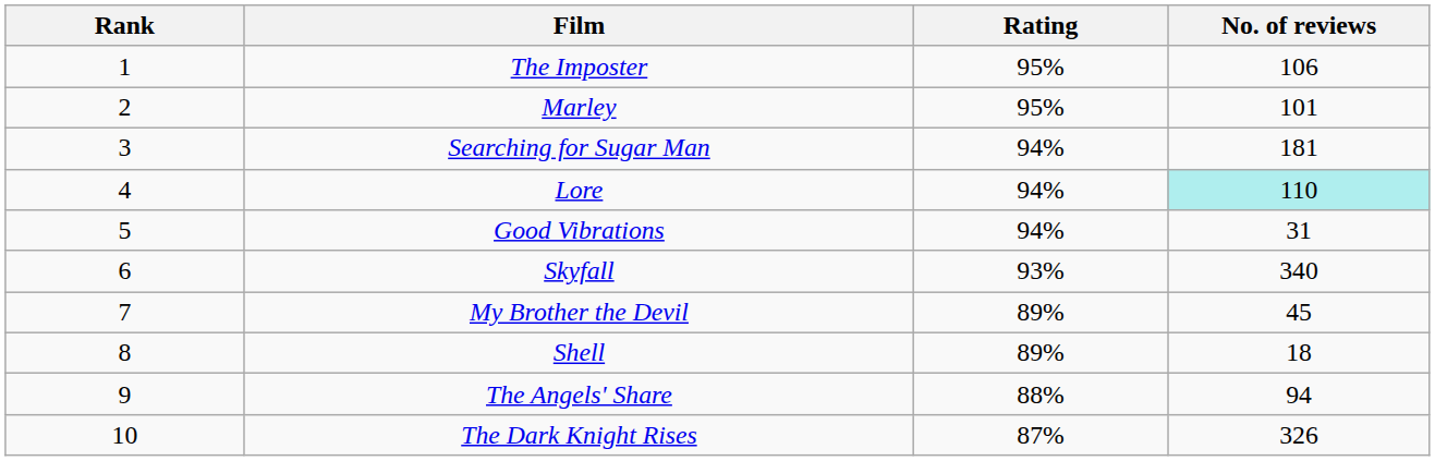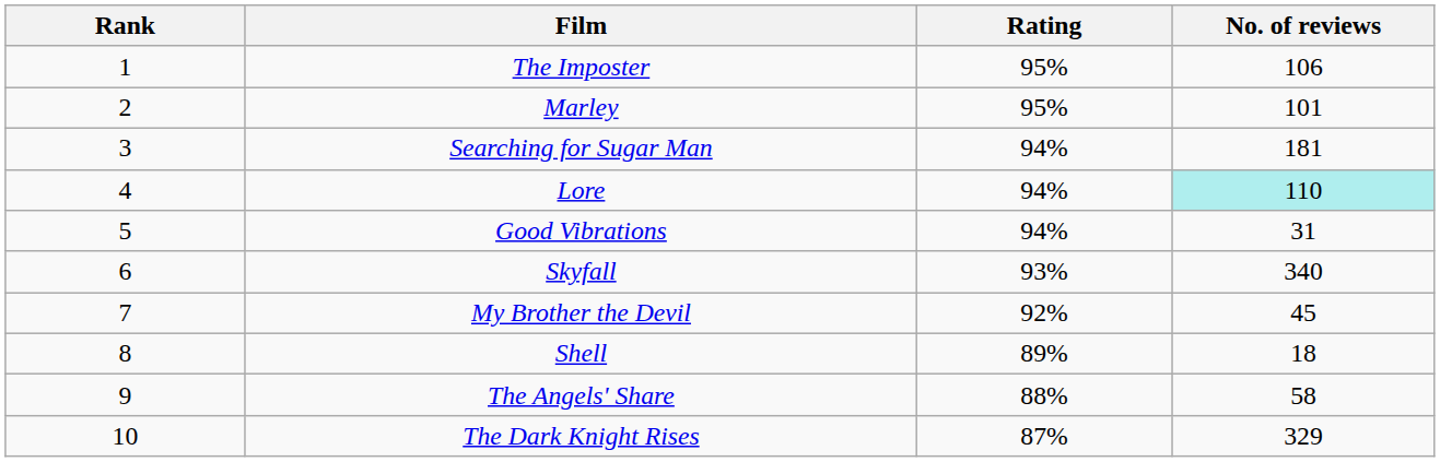 <table class="wikitable sortable plainrowheaders"  style="width:70%; text-align:center; margin:1em auto 1em auto;" cellpadding="5" cellspacing="5">
 <tr>
 <th style="width:5%;">Rank</th>
 <th style="width:14%;">Film</th>
 <th style="width:5%;">Rating</th>
 <th style="width:5%;">No. of reviews</th>
 </tr>
 <tr>
 <td>1</td>
 <td><em><a href='#'>The Imposter</a></em></td>
 <td>95%</td>
 <td>106</td>
 </tr>
 <tr>
 <td>2</td>
 <td><em><a href='#'>Marley</a></em></td>
 <td>95%</td>
 <td>101</td>
 </tr>
 <tr>
 <td>3</td>
 <td><em><a href='#'>Searching for Sugar Man</a></em></td>
 <td>94%</td>
 <td>181</td>
 </tr>
 <tr>
 <td>4</td>
 <td><em><a href='#'>Lore</a></em></td>
 <td>94%</td>
 <td style="background: paleturquoise;">110</td>
 </tr>
 <tr>
 <td>5</td>
 <td><em><a href='#'>Good Vibrations</a></em></td>
 <td>94%</td>
 <td>31</td>
 </tr>
 <tr>
 <td>6</td>
 <td><em><a href='#'>Skyfall</a></em></td>
 <td>93%</td>
 <td>340</td>
 </tr>
 <tr>
 <td>7</td>
 <td><em><a href='#'>My Brother the Devil</a></em></td>
-<td>89%</td>
+<td>92%</td>
 <td>45</td>
 </tr>
 <tr>
 <td>8</td>
 <td><em><a href='#'>Shell</a></em></td>
 <td>89%</td>
 <td>18</td>
 </tr>
 <tr>
 <td>9</td>
 <td><em><a href='#'>The Angels' Share</a></em></td>
 <td>88%</td>
-<td>94</td>
+<td>58</td>
 </tr>
 <tr>
 <td>10</td>
 <td><em><a href='#'>The Dark Knight Rises</a></em></td>
 <td>87%</td>
-<td>326</td>
+<td>329</td>
 </tr>
 </table>
